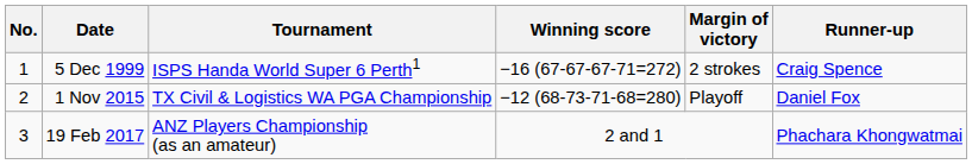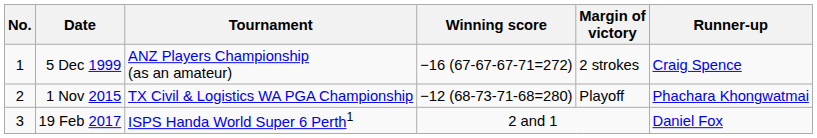 <table class="wikitable" style="font-size:95%;">
 <tr>
 <th>No.</th>
 <th>Date</th>
 <th>Tournament</th>
 <th>Winning score</th>
 <th>Margin of<br>victory</th>
 <th>Runner-up</th>
 </tr>
 <tr>
 <td align=center>1</td>
 <td align=right>5 Dec <a href='#'>1999</a></td>
-<td><a href='#'>ISPS Handa World Super 6 Perth</a><sup>1</sup></td>
+<td><a href='#'>ANZ Players Championship</a><br>(as an amateur)</td>
 <td>−16 (67-67-67-71=272)</td>
 <td>2 strokes</td>
 <td> <a href='#'>Craig Spence</a></td>
 </tr>
 <tr>
 <td align=center>2</td>
 <td align=right>1 Nov <a href='#'>2015</a></td>
 <td><a href='#'>TX Civil & Logistics WA PGA Championship</a></td>
 <td>−12 (68-73-71-68=280)</td>
 <td>Playoff</td>
-<td> <a href='#'>Daniel Fox</a></td>
+<td> <a href='#'>Phachara Khongwatmai</a></td>
 </tr>
 <tr>
 <td align=center>3</td>
 <td align=right>19 Feb <a href='#'>2017</a></td>
-<td><a href='#'>ANZ Players Championship</a><br>(as an amateur)</td>
+<td><a href='#'>ISPS Handa World Super 6 Perth</a><sup>1</sup></td>
 <td align=center colspan=2>2 and 1</td>
-<td> <a href='#'>Phachara Khongwatmai</a></td>
+<td> <a href='#'>Daniel Fox</a></td>
 </tr>
 </table>
